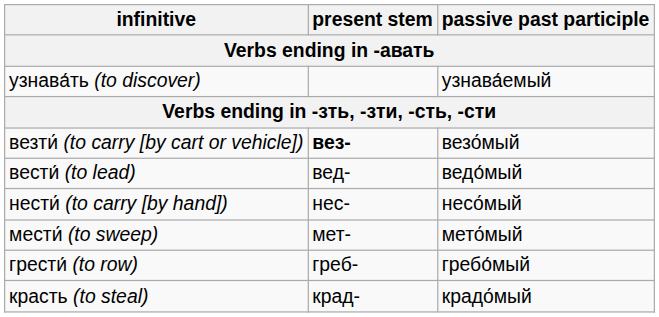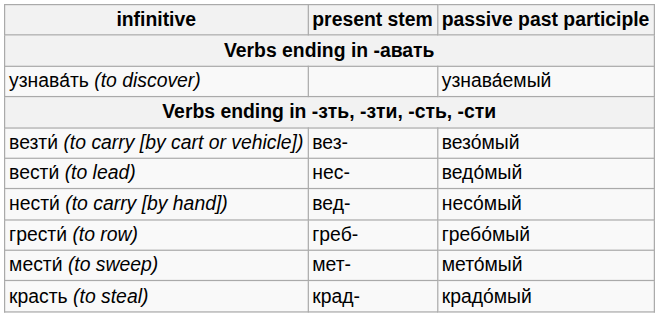 <table class="wikitable">
 <tr>
 <th>infinitive</th>
 <th>present stem</th>
 <th>passive past participle</th>
 </tr>
 <tr>
 <th colspan="3">Verbs ending in -авать</th>
 </tr>
 <tr>
 <td>узнава́ть <em>(to discover)</em></td>
 <td></td>
 <td>узнава́е<span>м</span>ый</td>
 </tr>
 <tr>
 <th colspan="3">Verbs ending in -зть, -зти, -сть, -сти</th>
 </tr>
 <tr>
 <td>везти́ <em>(to carry [by cart or vehicle])</em></td>
-<td><strong>вез-</strong></td>
+<td>вез-</td>
 <td>вез<span>о́м</span>ый</td>
 </tr>
 <tr>
 <td>вести́ <em>(to lead)</em></td>
-<td>вед-</td>
+<td>нес-</td>
 <td>вед<span>о́м</span>ый</td>
 </tr>
 <tr>
 <td>нести́ <em>(to carry [by hand])</em></td>
-<td>нес-</td>
+<td>вед-</td>
 <td>нес<span>о́м</span>ый</td>
+</tr>
+<tr>
+<td>грести́ <em>(to row)</em></td>
+<td>греб-</td>
+<td>греб<span>о́м</span>ый</td>
 </tr>
 <tr>
 <td>мести́ <em>(to sweep)</em></td>
 <td>мет-</td>
 <td>мет<span>о́м</span>ый</td>
 </tr>
 <tr>
-<td>грести́ <em>(to row)</em></td>
-<td>греб-</td>
-<td>греб<span>о́м</span>ый</td>
-</tr>
-<tr>
 <td>красть <em>(to steal)</em></td>
 <td>крад-</td>
 <td>крад<span>о́м</span>ый</td>
 </tr>
 </table>
